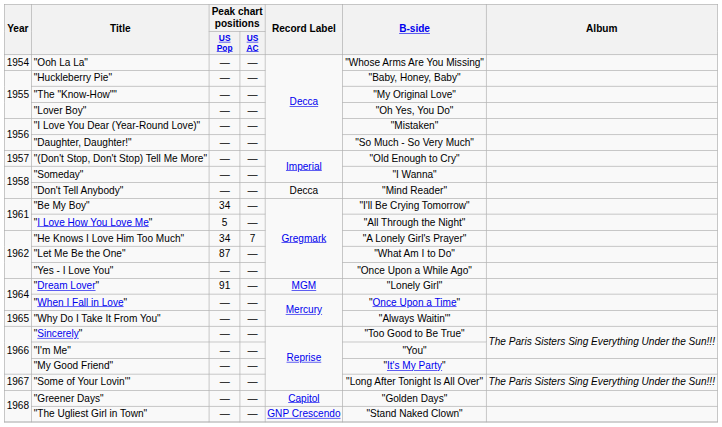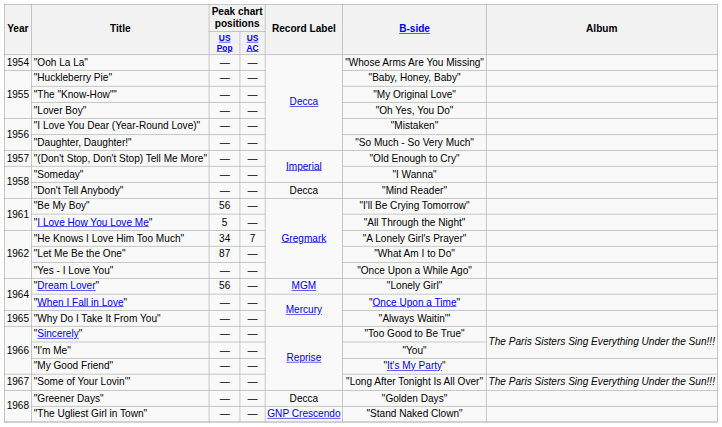 <table class="wikitable" style=text-align:center;>
 <tr>
 <th rowspan="2">Year</th>
 <th rowspan="2">Title</th>
 <th colspan="2">Peak chart<br>positions</th>
 <th rowspan="2">Record Label</th>
 <th rowspan="2"><a href='#'>B-side</a></th>
 <th rowspan="2">Album</th>
 </tr>
 <tr style="font-size:smaller;">
 <th align=centre><a href='#'>US<br>Pop</a></th>
 <th align=centre><a href='#'>US<br>AC</a></th>
 </tr>
 <tr>
 <td rowspan="1">1954</td>
 <td align=left>"Ooh La La"</td>
 <td>—</td>
 <td>—</td>
 <td rowspan="6"><a href='#'>Decca</a></td>
 <td rowspan="1">"Whose Arms Are You Missing"</td>
 <td rowspan="1"></td>
 </tr>
 <tr>
 <td rowspan="3">1955</td>
 <td align=left>"Huckleberry Pie"</td>
 <td>—</td>
 <td>—</td>
 <td rowspan="1">"Baby, Honey, Baby"</td>
 <td rowspan="1"></td>
 </tr>
 <tr>
 <td align=left>"The "Know-How""</td>
 <td>—</td>
 <td>—</td>
 <td rowspan="1">"My Original Love"</td>
 <td rowspan="1"></td>
 </tr>
 <tr>
 <td align=left>"Lover Boy"</td>
 <td>—</td>
 <td>—</td>
 <td rowspan="1">"Oh Yes, You Do"</td>
 <td rowspan="1"></td>
 </tr>
 <tr>
 <td rowspan="2">1956</td>
 <td align=left>"I Love You Dear (Year-Round Love)"</td>
 <td>—</td>
 <td>—</td>
 <td rowspan="1">"Mistaken"</td>
 <td rowspan="1"></td>
 </tr>
 <tr>
 <td align=left>"Daughter, Daughter!"</td>
 <td>—</td>
 <td>—</td>
 <td rowspan="1">"So Much - So Very Much"</td>
 <td rowspan="1"></td>
 </tr>
 <tr>
 <td rowspan="1">1957</td>
 <td align=left>"(Don't Stop, Don't Stop) Tell Me More"</td>
 <td>—</td>
 <td>—</td>
 <td rowspan="2"><a href='#'>Imperial</a></td>
 <td rowspan="1">"Old Enough to Cry"</td>
 <td rowspan="1"></td>
 </tr>
 <tr>
 <td rowspan="2">1958</td>
 <td align=left>"Someday"</td>
 <td>—</td>
 <td>—</td>
 <td rowspan="1">"I Wanna"</td>
 <td rowspan="1"></td>
 </tr>
 <tr>
 <td align=left>"Don't Tell Anybody"</td>
 <td>—</td>
 <td>—</td>
 <td rowspan="1">Decca</td>
 <td rowspan="1">"Mind Reader"</td>
 <td rowspan="1"></td>
 </tr>
 <tr>
 <td rowspan="2">1961</td>
 <td align=left>"Be My Boy"</td>
-<td>34</td>
+<td>56</td>
 <td>—</td>
 <td rowspan="5"><a href='#'>Gregmark</a></td>
 <td rowspan="1">"I'll Be Crying Tomorrow"</td>
 <td rowspan="1"></td>
 </tr>
 <tr>
 <td align=left>"<a href='#'>I Love How You Love Me</a>"</td>
 <td>5</td>
 <td>—</td>
 <td rowspan="1">"All Through the Night"</td>
 <td rowspan="1"></td>
 </tr>
 <tr>
 <td rowspan="3">1962</td>
 <td align=left>"He Knows I Love Him Too Much"</td>
 <td>34</td>
 <td>7</td>
 <td rowspan="1">"A Lonely Girl's Prayer"</td>
 <td rowspan="1"></td>
 </tr>
 <tr>
 <td align=left>"Let Me Be the One"</td>
 <td>87</td>
 <td>—</td>
 <td rowspan="1">"What Am I to Do"</td>
 <td rowspan="1"></td>
 </tr>
 <tr>
 <td align=left>"Yes - I Love You"</td>
 <td>—</td>
 <td>—</td>
 <td rowspan="1">"Once Upon a While Ago"</td>
 <td rowspan="1"></td>
 </tr>
 <tr>
 <td rowspan="2">1964</td>
 <td align=left>"<a href='#'>Dream Lover</a>"</td>
-<td>91</td>
+<td>56</td>
 <td>—</td>
 <td rowspan="1"><a href='#'>MGM</a></td>
 <td rowspan="1">"Lonely Girl"</td>
 <td rowspan="1"></td>
 </tr>
 <tr>
 <td align=left>"<a href='#'>When I Fall in Love</a>"</td>
 <td>—</td>
 <td>—</td>
 <td rowspan="2"><a href='#'>Mercury</a></td>
 <td rowspan="1">"<a href='#'>Once Upon a Time</a>"</td>
 <td rowspan="1"></td>
 </tr>
 <tr>
 <td rowspan="1">1965</td>
 <td align=left>"Why Do I Take It From You"</td>
 <td>—</td>
 <td>—</td>
 <td rowspan="1">"Always Waitin'"</td>
 <td rowspan="1"></td>
 </tr>
 <tr>
 <td rowspan="3">1966</td>
 <td align=left>"<a href='#'>Sincerely</a>"</td>
 <td>—</td>
 <td>—</td>
 <td rowspan="4"><a href='#'>Reprise</a></td>
 <td rowspan="1">"Too Good to Be True"</td>
 <td rowspan="2"><em>The Paris Sisters Sing Everything Under the Sun!!!</em></td>
 </tr>
 <tr>
 <td align=left>"I'm Me"</td>
 <td>—</td>
 <td>—</td>
 <td rowspan="1">"You"</td>
 </tr>
 <tr>
 <td align=left>"My Good Friend"</td>
 <td>—</td>
 <td>—</td>
 <td rowspan="1">"<a href='#'>It's My Party</a>"</td>
 <td rowspan="1"></td>
 </tr>
 <tr>
 <td rowspan="1">1967</td>
 <td align=left>"Some of Your Lovin'"</td>
 <td>—</td>
 <td>—</td>
 <td rowspan="1">"Long After Tonight Is All Over"</td>
 <td rowspan="1"><em>The Paris Sisters Sing Everything Under the Sun!!!</em></td>
 </tr>
 <tr>
 <td rowspan="2">1968</td>
 <td align=left>"Greener Days"</td>
 <td>—</td>
 <td>—</td>
-<td rowspan="1"><a href='#'>Capitol</a></td>
+<td rowspan="1">Decca</td>
 <td rowspan="1">"Golden Days"</td>
 <td rowspan="1"></td>
 </tr>
 <tr>
 <td align=left>"The Ugliest Girl in Town"</td>
 <td>—</td>
 <td>—</td>
 <td rowspan="1"><a href='#'>GNP Crescendo</a></td>
 <td rowspan="1">"Stand Naked Clown"</td>
 <td rowspan="1"></td>
 </tr>
 <tr>
 </tr>
 </table>
